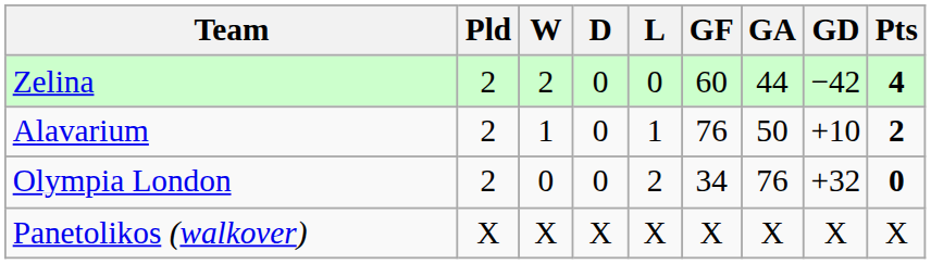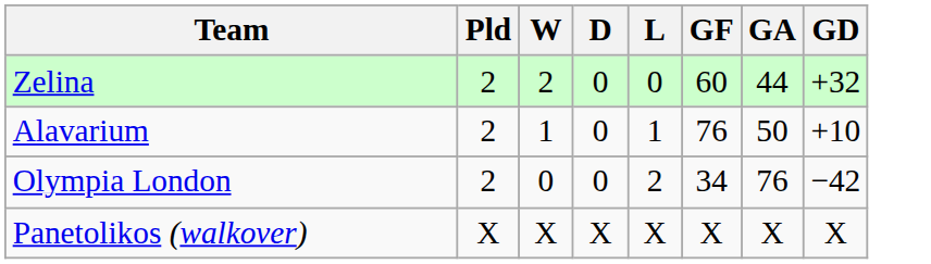 <table class="wikitable" style="text-align:center">
 <tr>
 <th width=220>Team</th>
 <th width=20>Pld</th>
 <th width=20>W</th>
 <th width=20>D</th>
 <th width=20>L</th>
 <th width=20>GF</th>
 <th width=20>GA</th>
 <th width=20>GD</th>
-<th width=20>Pts</th>
 </tr>
 <tr bgcolor="#ccffcc">
 <td align="left"> <a href='#'>Zelina</a></td>
 <td>2</td>
 <td>2</td>
 <td>0</td>
 <td>0</td>
 <td>60</td>
 <td>44</td>
-<td>−42</td>
-<td><strong>4</strong></td>
+<td>+32</td>
 </tr>
 <tr>
 <td align="left"> <a href='#'>Alavarium</a></td>
 <td>2</td>
 <td>1</td>
 <td>0</td>
 <td>1</td>
 <td>76</td>
 <td>50</td>
 <td>+10</td>
-<td><strong>2</strong></td>
 </tr>
 <tr>
 <td align="left"> <a href='#'>Olympia London</a></td>
 <td>2</td>
 <td>0</td>
 <td>0</td>
 <td>2</td>
 <td>34</td>
 <td>76</td>
-<td>+32</td>
-<td><strong>0</strong></td>
+<td>−42</td>
 </tr>
 <tr>
 <td align="left"> <a href='#'>Panetolikos</a> <em>(<a href='#'>walkover</a>)</em></td>
 <td>X</td>
 <td>X</td>
 <td>X</td>
 <td>X</td>
 <td>X</td>
 <td>X</td>
 <td>X</td>
-<td>X</td>
 </tr>
 </table>
